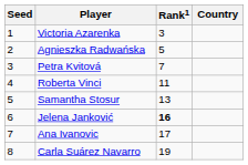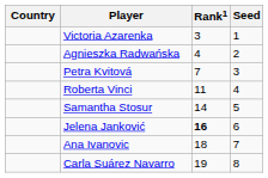 <table class="sortable wikitable">
 <tr>
-<th>Seed</th>
+<th width="70">Country</th>
 <th width="175">Player</th>
 <th>Rank<sup>1</sup></th>
-<th width="70">Country</th>
+<th>Seed</th>
 </tr>
 <tr>
-<td>1</td>
+<td></td>
 <td><a href='#'>Victoria Azarenka</a></td>
 <td>3</td>
-<td></td>
+<td>1</td>
 </tr>
 <tr>
+<td></td>
+<td><a href='#'>Agnieszka Radwańska</a></td>
+<td>4</td>
 <td>2</td>
-<td><a href='#'>Agnieszka Radwańska</a></td>
-<td>5</td>
-<td></td>
 </tr>
 <tr>
-<td>3</td>
+<td></td>
 <td><a href='#'>Petra Kvitová</a></td>
 <td>7</td>
-<td></td>
+<td>3</td>
 </tr>
 <tr>
-<td>4</td>
+<td></td>
 <td><a href='#'>Roberta Vinci</a></td>
 <td>11</td>
-<td></td>
+<td>4</td>
 </tr>
 <tr>
+<td></td>
+<td><a href='#'>Samantha Stosur</a></td>
+<td>14</td>
 <td>5</td>
-<td><a href='#'>Samantha Stosur</a></td>
-<td>13</td>
-<td></td>
 </tr>
 <tr>
-<td>6</td>
+<td></td>
 <td><a href='#'>Jelena Janković</a></td>
 <td><strong>16</strong></td>
-<td></td>
+<td>6</td>
 </tr>
 <tr>
+<td></td>
+<td><a href='#'>Ana Ivanovic</a></td>
+<td>18</td>
 <td>7</td>
-<td><a href='#'>Ana Ivanovic</a></td>
-<td>17</td>
-<td></td>
 </tr>
 <tr>
-<td>8</td>
+<td></td>
 <td><a href='#'>Carla Suárez Navarro</a></td>
 <td>19</td>
-<td></td>
+<td>8</td>
 </tr>
 </table>
